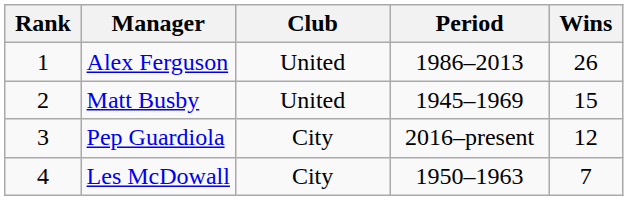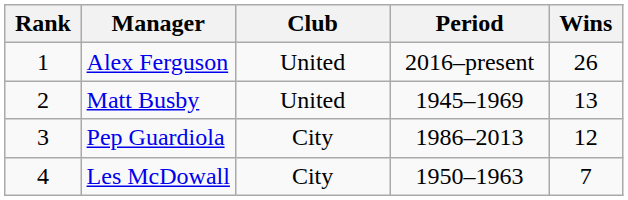 <table class="wikitable sortable" style="text-align:center;">
 <tr>
 <th>Rank</th>
 <th style="width:25%;">Manager</th>
 <th style="width:25%;">Club</th>
 <th>Period</th>
 <th>Wins</th>
 </tr>
 <tr>
 <td align=center>1</td>
 <td style="text-align:left;"> <a href='#'>Alex Ferguson</a></td>
 <td>United</td>
-<td>1986–2013</td>
+<td>2016–present</td>
 <td>26</td>
 </tr>
 <tr>
 <td align=center>2</td>
 <td style="text-align:left;"> <a href='#'>Matt Busby</a></td>
 <td>United</td>
 <td>1945–1969</td>
-<td>15</td>
+<td>13</td>
 </tr>
 <tr>
 <td align=center>3</td>
 <td style="text-align:left;"> <a href='#'>Pep Guardiola</a></td>
 <td>City</td>
-<td>2016–present</td>
+<td>1986–2013</td>
 <td>12</td>
 </tr>
 <tr>
 <td align=center>4</td>
 <td style="text-align:left;"> <a href='#'>Les McDowall</a></td>
 <td>City</td>
 <td>1950–1963</td>
 <td>7</td>
 </tr>
 </table>
